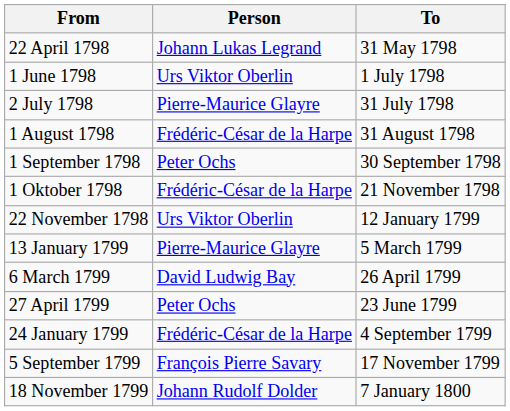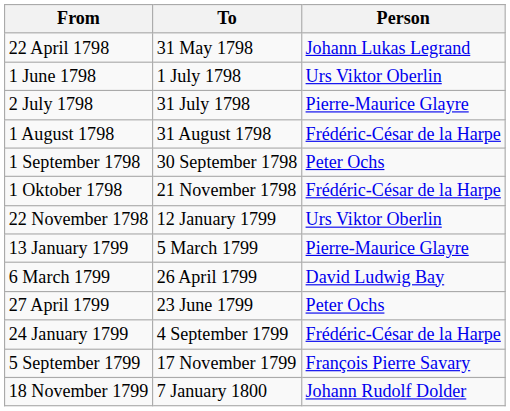 <table class="wikitable sortable">
 <tr>
 <th>From</th>
+<th>To</th>
 <th>Person</th>
-<th>To</th>
 </tr>
 <tr>
 <td>22 April 1798</td>
+<td>31 May 1798</td>
 <td><a href='#'>Johann Lukas Legrand</a></td>
-<td>31 May 1798</td>
 </tr>
 <tr>
 <td>1 June 1798</td>
+<td>1 July 1798</td>
 <td><a href='#'>Urs Viktor Oberlin</a></td>
-<td>1 July 1798</td>
 </tr>
 <tr>
 <td>2 July 1798</td>
+<td>31 July 1798</td>
 <td><a href='#'>Pierre-Maurice Glayre</a></td>
-<td>31 July 1798</td>
 </tr>
 <tr>
 <td>1 August 1798</td>
+<td>31 August 1798</td>
 <td><a href='#'>Frédéric-César de la Harpe</a></td>
-<td>31 August 1798</td>
 </tr>
 <tr>
 <td>1 September 1798</td>
+<td>30 September 1798</td>
 <td><a href='#'>Peter Ochs</a></td>
-<td>30 September 1798</td>
 </tr>
 <tr>
 <td>1 Oktober 1798</td>
+<td>21 November 1798</td>
 <td><a href='#'>Frédéric-César de la Harpe</a></td>
-<td>21 November 1798</td>
 </tr>
 <tr>
 <td>22 November 1798</td>
+<td>12 January 1799</td>
 <td><a href='#'>Urs Viktor Oberlin</a></td>
-<td>12 January 1799</td>
 </tr>
 <tr>
 <td>13 January 1799</td>
+<td>5 March 1799</td>
 <td><a href='#'>Pierre-Maurice Glayre</a></td>
-<td>5 March 1799</td>
 </tr>
 <tr>
 <td>6 March 1799</td>
+<td>26 April 1799</td>
 <td><a href='#'>David Ludwig Bay</a></td>
-<td>26 April 1799</td>
 </tr>
 <tr>
 <td>27 April 1799</td>
+<td>23 June 1799</td>
 <td><a href='#'>Peter Ochs</a></td>
-<td>23 June 1799</td>
 </tr>
 <tr>
 <td>24 January 1799</td>
+<td>4 September 1799</td>
 <td><a href='#'>Frédéric-César de la Harpe</a></td>
-<td>4 September 1799</td>
 </tr>
 <tr>
 <td>5 September 1799</td>
+<td>17 November 1799</td>
 <td><a href='#'>François Pierre Savary</a></td>
-<td>17 November 1799</td>
 </tr>
 <tr>
 <td>18 November 1799</td>
+<td>7 January 1800</td>
 <td><a href='#'>Johann Rudolf Dolder</a></td>
-<td>7 January 1800</td>
 </tr>
 </table>
